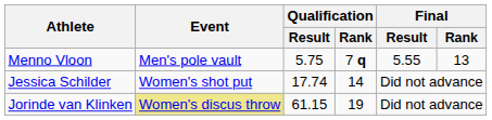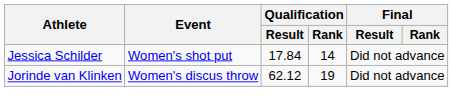 <table class=wikitable style="font-size:90%">
 <tr>
 <th rowspan="2">Athlete</th>
 <th rowspan="2">Event</th>
 <th colspan="2">Qualification</th>
 <th colspan="2">Final</th>
 </tr>
 <tr style="font-size:95%">
 <th>Result</th>
 <th>Rank</th>
 <th>Result</th>
 <th>Rank</th>
 </tr>
 <tr align=center>
-<td align=left><a href='#'>Menno Vloon</a></td>
-<td align=left><a href='#'>Men's pole vault</a></td>
-<td>5.75</td>
-<td>7 <strong>q</strong></td>
-<td>5.55</td>
-<td>13</td>
-</tr>
-<tr align=center>
 <td align=left><a href='#'>Jessica Schilder</a></td>
 <td align=left><a href='#'>Women's shot put</a></td>
-<td>17.74</td>
+<td>17.84</td>
 <td>14</td>
 <td colspan=2>Did not advance</td>
 </tr>
 <tr align=center>
 <td align=left><a href='#'>Jorinde van Klinken</a></td>
-<td align=left style="background: khaki;"><a href='#'>Women's discus throw</a></td>
-<td>61.15</td>
+<td align=left><a href='#'>Women's discus throw</a></td>
+<td>62.12</td>
 <td>19</td>
 <td colspan=2>Did not advance</td>
 </tr>
 </table>
